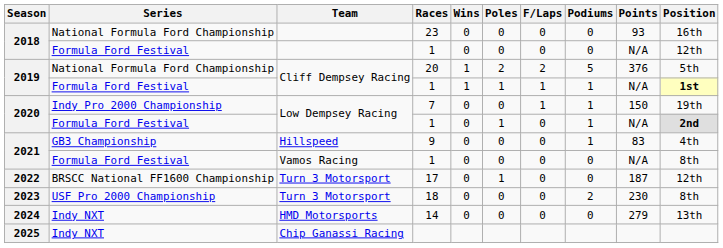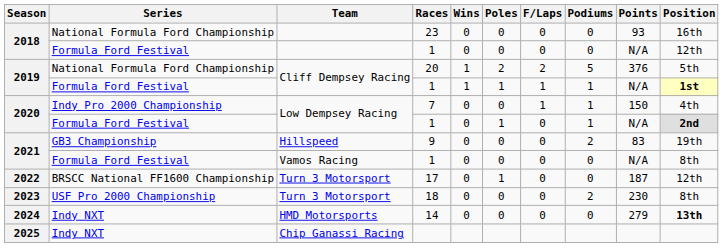 <table class="wikitable" style="font-size: 90%; text-align:center">
 <tr>
 <th>Season</th>
 <th>Series</th>
 <th>Team</th>
 <th>Races</th>
 <th>Wins</th>
 <th>Poles</th>
 <th>F/Laps</th>
 <th>Podiums</th>
 <th>Points</th>
 <th>Position</th>
 </tr>
 <tr>
 <th rowspan="2">2018</th>
 <td align="left">National Formula Ford Championship</td>
 <td rowspan="1" align="left"></td>
 <td>23</td>
 <td>0</td>
 <td>0</td>
 <td>0</td>
 <td>0</td>
 <td>93</td>
 <td>16th</td>
 </tr>
 <tr>
 <td align=left><a href='#'>Formula Ford Festival</a></td>
 <td></td>
 <td>1</td>
 <td>0</td>
 <td>0</td>
 <td>0</td>
 <td>0</td>
 <td>N/A</td>
 <td>12th</td>
 </tr>
 <tr>
 <th rowspan="2">2019</th>
 <td align="left">National Formula Ford Championship</td>
 <td rowspan="2" align="left">Cliff Dempsey Racing</td>
 <td>20</td>
 <td>1</td>
 <td>2</td>
 <td>2</td>
 <td>5</td>
 <td>376</td>
 <td>5th</td>
 </tr>
 <tr>
 <td align=left><a href='#'>Formula Ford Festival</a></td>
 <td>1</td>
 <td>1</td>
 <td>1</td>
 <td>1</td>
 <td>1</td>
 <td>N/A</td>
 <td style="background:#FFFFBF;"><strong>1st</strong></td>
 </tr>
 <tr>
 <th rowspan="2">2020</th>
 <td align="left"><a href='#'>Indy Pro 2000 Championship</a></td>
 <td rowspan="2" align="left">Low Dempsey Racing</td>
 <td>7</td>
 <td>0</td>
 <td>0</td>
 <td>1</td>
 <td>1</td>
 <td>150</td>
-<td>19th</td>
+<td>4th</td>
 </tr>
 <tr>
 <td align=left><a href='#'>Formula Ford Festival</a></td>
 <td>1</td>
 <td>0</td>
 <td>1</td>
 <td>0</td>
 <td>1</td>
 <td>N/A</td>
 <td style="background:#DFDFDF;"><strong>2nd</strong></td>
 </tr>
 <tr>
 <th rowspan="2">2021</th>
 <td align="left"><a href='#'>GB3 Championship</a></td>
 <td rowspan="1" align="left"><a href='#'>Hillspeed</a></td>
 <td>9</td>
 <td>0</td>
 <td>0</td>
 <td>0</td>
-<td>1</td>
+<td>2</td>
 <td>83</td>
-<td>4th</td>
+<td>19th</td>
 </tr>
 <tr>
 <td align=left><a href='#'>Formula Ford Festival</a></td>
 <td align=left>Vamos Racing</td>
 <td>1</td>
 <td>0</td>
 <td>0</td>
 <td>0</td>
 <td>0</td>
 <td>N/A</td>
 <td>8th</td>
 </tr>
 <tr>
 <th rowspan="1">2022</th>
 <td align="left">BRSCC National FF1600 Championship</td>
 <td rowspan="1" align="left"><a href='#'>Turn 3 Motorsport</a></td>
 <td>17</td>
 <td>0</td>
 <td>1</td>
 <td>0</td>
 <td>0</td>
 <td>187</td>
 <td>12th</td>
 </tr>
 <tr>
 <th rowspan="1">2023</th>
 <td align="left"><a href='#'>USF Pro 2000 Championship</a></td>
 <td rowspan="1" align="left"><a href='#'>Turn 3 Motorsport</a></td>
 <td>18</td>
 <td>0</td>
 <td>0</td>
 <td>0</td>
 <td>2</td>
 <td>230</td>
 <td>8th</td>
 </tr>
 <tr>
 <th>2024</th>
 <td align="left"><a href='#'>Indy NXT</a></td>
 <td align="left"><a href='#'>HMD Motorsports</a></td>
 <td>14</td>
 <td>0</td>
 <td>0</td>
 <td>0</td>
 <td>0</td>
 <td>279</td>
-<td>13th</td>
+<td><strong>13th</strong></td>
 </tr>
 <tr>
 <th>2025</th>
 <td align=left><a href='#'>Indy NXT</a></td>
 <td align=left><a href='#'>Chip Ganassi Racing</a></td>
 <td></td>
 <td></td>
 <td></td>
 <td></td>
 <td></td>
 <td></td>
 <td></td>
 </tr>
 </table>
